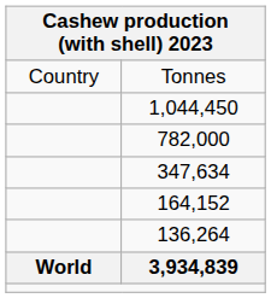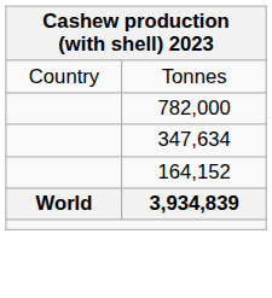 <table class="wikitable"  style="float:right; width:13em; text-align:center;">
 <tr>
 <th colspan=2>Cashew production<br>(with shell) 2023<br></th>
 </tr>
 <tr>
 <td>Country</td>
 <td>Tonnes</td>
-</tr>
-<tr>
-<td></td>
-<td>1,044,450</td>
 </tr>
 <tr>
 <td></td>
 <td>782,000</td>
 </tr>
 <tr>
 <td></td>
 <td>347,634</td>
 </tr>
 <tr>
 <td></td>
 <td>164,152</td>
 </tr>
 <tr>
-<td></td>
-<td>136,264</td>
-</tr>
-<tr>
 <th><strong>World</strong></th>
 <th><strong>3,934,839</strong></th>
 </tr>
 <tr>
 <td colspan=2></td>
 </tr>
 </table>
